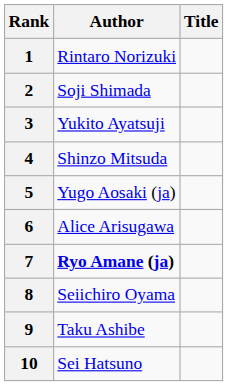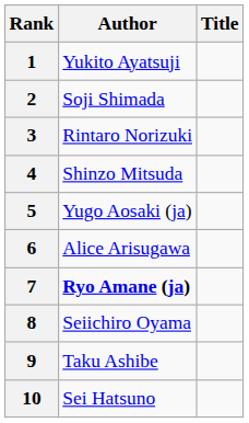 <table class="wikitable sortable" style="font-size:1.00em; line-height:1.5em;">
 <tr>
 <th>Rank</th>
 <th>Author</th>
 <th>Title</th>
 </tr>
 <tr>
 <th>1</th>
-<td><a href='#'>Rintaro Norizuki</a></td>
+<td><a href='#'>Yukito Ayatsuji</a></td>
 <td></td>
 </tr>
 <tr>
 <th>2</th>
 <td><a href='#'>Soji Shimada</a></td>
 <td></td>
 </tr>
 <tr>
 <th>3</th>
-<td><a href='#'>Yukito Ayatsuji</a></td>
+<td><a href='#'>Rintaro Norizuki</a></td>
 <td></td>
 </tr>
 <tr>
 <th>4</th>
 <td><a href='#'>Shinzo Mitsuda</a></td>
 <td></td>
 </tr>
 <tr>
 <th>5</th>
 <td><a href='#'>Yugo Aosaki</a> (<a href='#'>ja</a>)</td>
 <td></td>
 </tr>
 <tr>
 <th>6</th>
 <td><a href='#'>Alice Arisugawa</a></td>
 <td></td>
 </tr>
 <tr>
 <th>7</th>
 <td><strong><a href='#'>Ryo Amane</a> (<a href='#'>ja</a>)</strong></td>
 <td></td>
 </tr>
 <tr>
 <th>8</th>
 <td><a href='#'>Seiichiro Oyama</a></td>
 <td></td>
 </tr>
 <tr>
 <th>9</th>
 <td><a href='#'>Taku Ashibe</a></td>
 <td></td>
 </tr>
 <tr>
 <th>10</th>
 <td><a href='#'>Sei Hatsuno</a></td>
 <td></td>
 </tr>
 </table>
